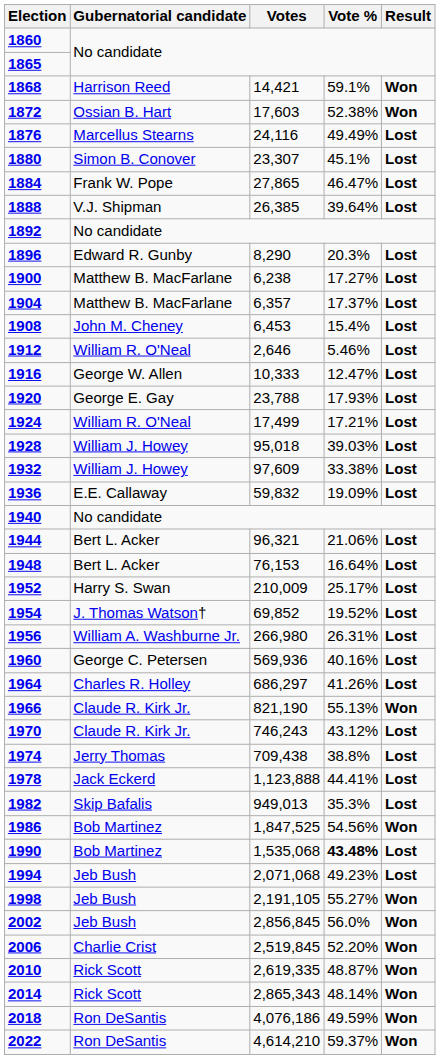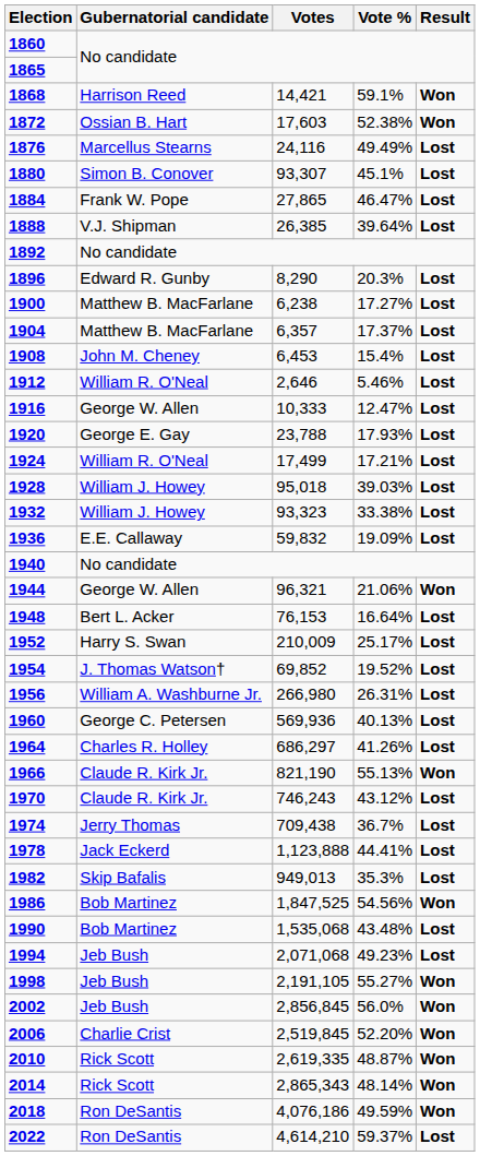 <table class="wikitable">
 <tr>
 <th>Election</th>
 <th>Gubernatorial candidate</th>
 <th>Votes</th>
 <th>Vote %</th>
 <th>Result</th>
 </tr>
 <tr>
 <td><strong><a href='#'>1860</a></strong></td>
 <td rowspan="2" colspan="4">No candidate</td>
 </tr>
 <tr>
 <td><strong><a href='#'>1865</a></strong></td>
 </tr>
 <tr>
 <td><strong><a href='#'>1868</a></strong></td>
 <td><a href='#'>Harrison Reed</a></td>
 <td>14,421</td>
 <td>59.1%</td>
 <td><strong>Won</strong> </td>
 </tr>
 <tr>
 <td><strong><a href='#'>1872</a></strong></td>
 <td><a href='#'>Ossian B. Hart</a></td>
 <td>17,603</td>
 <td>52.38%</td>
 <td><strong>Won</strong> </td>
 </tr>
 <tr>
 <td><strong><a href='#'>1876</a></strong></td>
 <td><a href='#'>Marcellus Stearns</a></td>
 <td>24,116</td>
 <td>49.49%</td>
 <td><strong>Lost</strong> </td>
 </tr>
 <tr>
 <td><strong><a href='#'>1880</a></strong></td>
 <td><a href='#'>Simon B. Conover</a></td>
-<td>23,307</td>
+<td>93,307</td>
 <td>45.1%</td>
 <td><strong>Lost</strong> </td>
 </tr>
 <tr>
 <td><strong><a href='#'>1884</a></strong></td>
 <td>Frank W. Pope</td>
 <td>27,865</td>
 <td>46.47%</td>
 <td><strong>Lost</strong> </td>
 </tr>
 <tr>
 <td><strong><a href='#'>1888</a></strong></td>
 <td>V.J. Shipman</td>
 <td>26,385</td>
 <td>39.64%</td>
 <td><strong>Lost</strong> </td>
 </tr>
 <tr>
 <td><strong><a href='#'>1892</a></strong></td>
 <td colspan="4">No candidate</td>
 </tr>
 <tr>
 <td><strong><a href='#'>1896</a></strong></td>
 <td>Edward R. Gunby</td>
 <td>8,290</td>
 <td>20.3%</td>
 <td><strong>Lost</strong> </td>
 </tr>
 <tr>
 <td><strong><a href='#'>1900</a></strong></td>
 <td>Matthew B. MacFarlane</td>
 <td>6,238</td>
 <td>17.27%</td>
 <td><strong>Lost</strong> </td>
 </tr>
 <tr>
 <td><strong><a href='#'>1904</a></strong></td>
 <td>Matthew B. MacFarlane</td>
 <td>6,357</td>
 <td>17.37%</td>
 <td><strong>Lost</strong> </td>
 </tr>
 <tr>
 <td><strong><a href='#'>1908</a></strong></td>
 <td><a href='#'>John M. Cheney</a></td>
 <td>6,453</td>
 <td>15.4%</td>
 <td><strong>Lost</strong> </td>
 </tr>
 <tr>
 <td><strong><a href='#'>1912</a></strong></td>
 <td><a href='#'>William R. O'Neal</a></td>
 <td>2,646</td>
 <td>5.46%</td>
 <td><strong>Lost</strong> </td>
 </tr>
 <tr>
 <td><strong><a href='#'>1916</a></strong></td>
 <td>George W. Allen</td>
 <td>10,333</td>
 <td>12.47%</td>
 <td><strong>Lost</strong> </td>
 </tr>
 <tr>
 <td><strong><a href='#'>1920</a></strong></td>
 <td>George E. Gay</td>
 <td>23,788</td>
 <td>17.93%</td>
 <td><strong>Lost</strong> </td>
 </tr>
 <tr>
 <td><strong><a href='#'>1924</a></strong></td>
 <td><a href='#'>William R. O'Neal</a></td>
 <td>17,499</td>
 <td>17.21%</td>
 <td><strong>Lost</strong> </td>
 </tr>
 <tr>
 <td><strong><a href='#'>1928</a></strong></td>
 <td><a href='#'>William J. Howey</a></td>
 <td>95,018</td>
 <td>39.03%</td>
 <td><strong>Lost</strong> </td>
 </tr>
 <tr>
 <td><strong><a href='#'>1932</a></strong></td>
 <td><a href='#'>William J. Howey</a></td>
-<td>97,609</td>
+<td>93,323</td>
 <td>33.38%</td>
 <td><strong>Lost</strong> </td>
 </tr>
 <tr>
 <td><strong><a href='#'>1936</a></strong></td>
 <td>E.E. Callaway</td>
 <td>59,832</td>
 <td>19.09%</td>
 <td><strong>Lost</strong> </td>
 </tr>
 <tr>
 <td><strong><a href='#'>1940</a></strong></td>
 <td colspan="4">No candidate</td>
 </tr>
 <tr>
 <td><strong><a href='#'>1944</a></strong></td>
-<td>Bert L. Acker</td>
+<td>George W. Allen</td>
 <td>96,321</td>
 <td>21.06%</td>
-<td><strong>Lost</strong> </td>
+<td><strong>Won</strong> </td>
 </tr>
 <tr>
 <td><strong><a href='#'>1948</a></strong></td>
 <td>Bert L. Acker</td>
 <td>76,153</td>
 <td>16.64%</td>
 <td><strong>Lost</strong> </td>
 </tr>
 <tr>
 <td><strong><a href='#'>1952</a></strong></td>
 <td>Harry S. Swan</td>
 <td>210,009</td>
 <td>25.17%</td>
 <td><strong>Lost</strong> </td>
 </tr>
 <tr>
 <td><strong><a href='#'>1954</a></strong></td>
 <td><a href='#'>J. Thomas Watson</a>†</td>
 <td>69,852</td>
 <td>19.52%</td>
 <td><strong>Lost</strong> </td>
 </tr>
 <tr>
 <td><strong><a href='#'>1956</a></strong></td>
 <td><a href='#'>William A. Washburne Jr.</a></td>
 <td>266,980</td>
 <td>26.31%</td>
 <td><strong>Lost</strong> </td>
 </tr>
 <tr>
 <td><strong><a href='#'>1960</a></strong></td>
 <td>George C. Petersen</td>
 <td>569,936</td>
-<td>40.16%</td>
+<td>40.13%</td>
 <td><strong>Lost</strong> </td>
 </tr>
 <tr>
 <td><strong><a href='#'>1964</a></strong></td>
 <td><a href='#'>Charles R. Holley</a></td>
 <td>686,297</td>
 <td>41.26%</td>
 <td><strong>Lost</strong> </td>
 </tr>
 <tr>
 <td><strong><a href='#'>1966</a></strong></td>
 <td><a href='#'>Claude R. Kirk Jr.</a></td>
 <td>821,190</td>
 <td>55.13%</td>
 <td><strong>Won</strong> </td>
 </tr>
 <tr>
 <td><strong><a href='#'>1970</a></strong></td>
 <td><a href='#'>Claude R. Kirk Jr.</a></td>
 <td>746,243</td>
 <td>43.12%</td>
 <td><strong>Lost</strong> </td>
 </tr>
 <tr>
 <td><strong><a href='#'>1974</a></strong></td>
 <td><a href='#'>Jerry Thomas</a></td>
 <td>709,438</td>
-<td>38.8%</td>
+<td>36.7%</td>
 <td><strong>Lost</strong> </td>
 </tr>
 <tr>
 <td><strong><a href='#'>1978</a></strong></td>
 <td><a href='#'>Jack Eckerd</a></td>
 <td>1,123,888</td>
 <td>44.41%</td>
 <td><strong>Lost</strong> </td>
 </tr>
 <tr>
 <td><strong><a href='#'>1982</a></strong></td>
 <td><a href='#'>Skip Bafalis</a></td>
 <td>949,013</td>
 <td>35.3%</td>
 <td><strong>Lost</strong> </td>
 </tr>
 <tr>
 <td><strong><a href='#'>1986</a></strong></td>
 <td><a href='#'>Bob Martinez</a></td>
 <td>1,847,525</td>
 <td>54.56%</td>
 <td><strong>Won</strong> </td>
 </tr>
 <tr>
 <td><strong><a href='#'>1990</a></strong></td>
 <td><a href='#'>Bob Martinez</a></td>
 <td>1,535,068</td>
-<td><strong>43.48%</strong></td>
+<td>43.48%</td>
 <td><strong>Lost</strong> </td>
 </tr>
 <tr>
 <td><strong><a href='#'>1994</a></strong></td>
 <td><a href='#'>Jeb Bush</a></td>
 <td>2,071,068</td>
 <td>49.23%</td>
 <td><strong>Lost</strong> </td>
 </tr>
 <tr>
 <td><strong><a href='#'>1998</a></strong></td>
 <td><a href='#'>Jeb Bush</a></td>
 <td>2,191,105</td>
 <td>55.27%</td>
 <td><strong>Won</strong> </td>
 </tr>
 <tr>
 <td><strong><a href='#'>2002</a></strong></td>
 <td><a href='#'>Jeb Bush</a></td>
 <td>2,856,845</td>
 <td>56.0%</td>
 <td><strong>Won</strong> </td>
 </tr>
 <tr>
 <td><strong><a href='#'>2006</a></strong></td>
 <td><a href='#'>Charlie Crist</a></td>
 <td>2,519,845</td>
 <td>52.20%</td>
 <td><strong>Won</strong> </td>
 </tr>
 <tr>
 <td><strong><a href='#'>2010</a></strong></td>
 <td><a href='#'>Rick Scott</a></td>
 <td>2,619,335</td>
 <td>48.87%</td>
 <td><strong>Won</strong> </td>
 </tr>
 <tr>
 <td><strong><a href='#'>2014</a></strong></td>
 <td><a href='#'>Rick Scott</a></td>
 <td>2,865,343</td>
 <td>48.14%</td>
 <td><strong>Won</strong> </td>
 </tr>
 <tr>
 <td><strong><a href='#'>2018</a></strong></td>
 <td><a href='#'>Ron DeSantis</a></td>
 <td>4,076,186</td>
 <td>49.59%</td>
 <td><strong>Won</strong> </td>
 </tr>
 <tr>
 <td><strong><a href='#'>2022</a></strong></td>
 <td><a href='#'>Ron DeSantis</a></td>
 <td>4,614,210</td>
 <td>59.37%</td>
-<td><strong>Won</strong> </td>
+<td><strong>Lost</strong> </td>
 </tr>
 </table>
